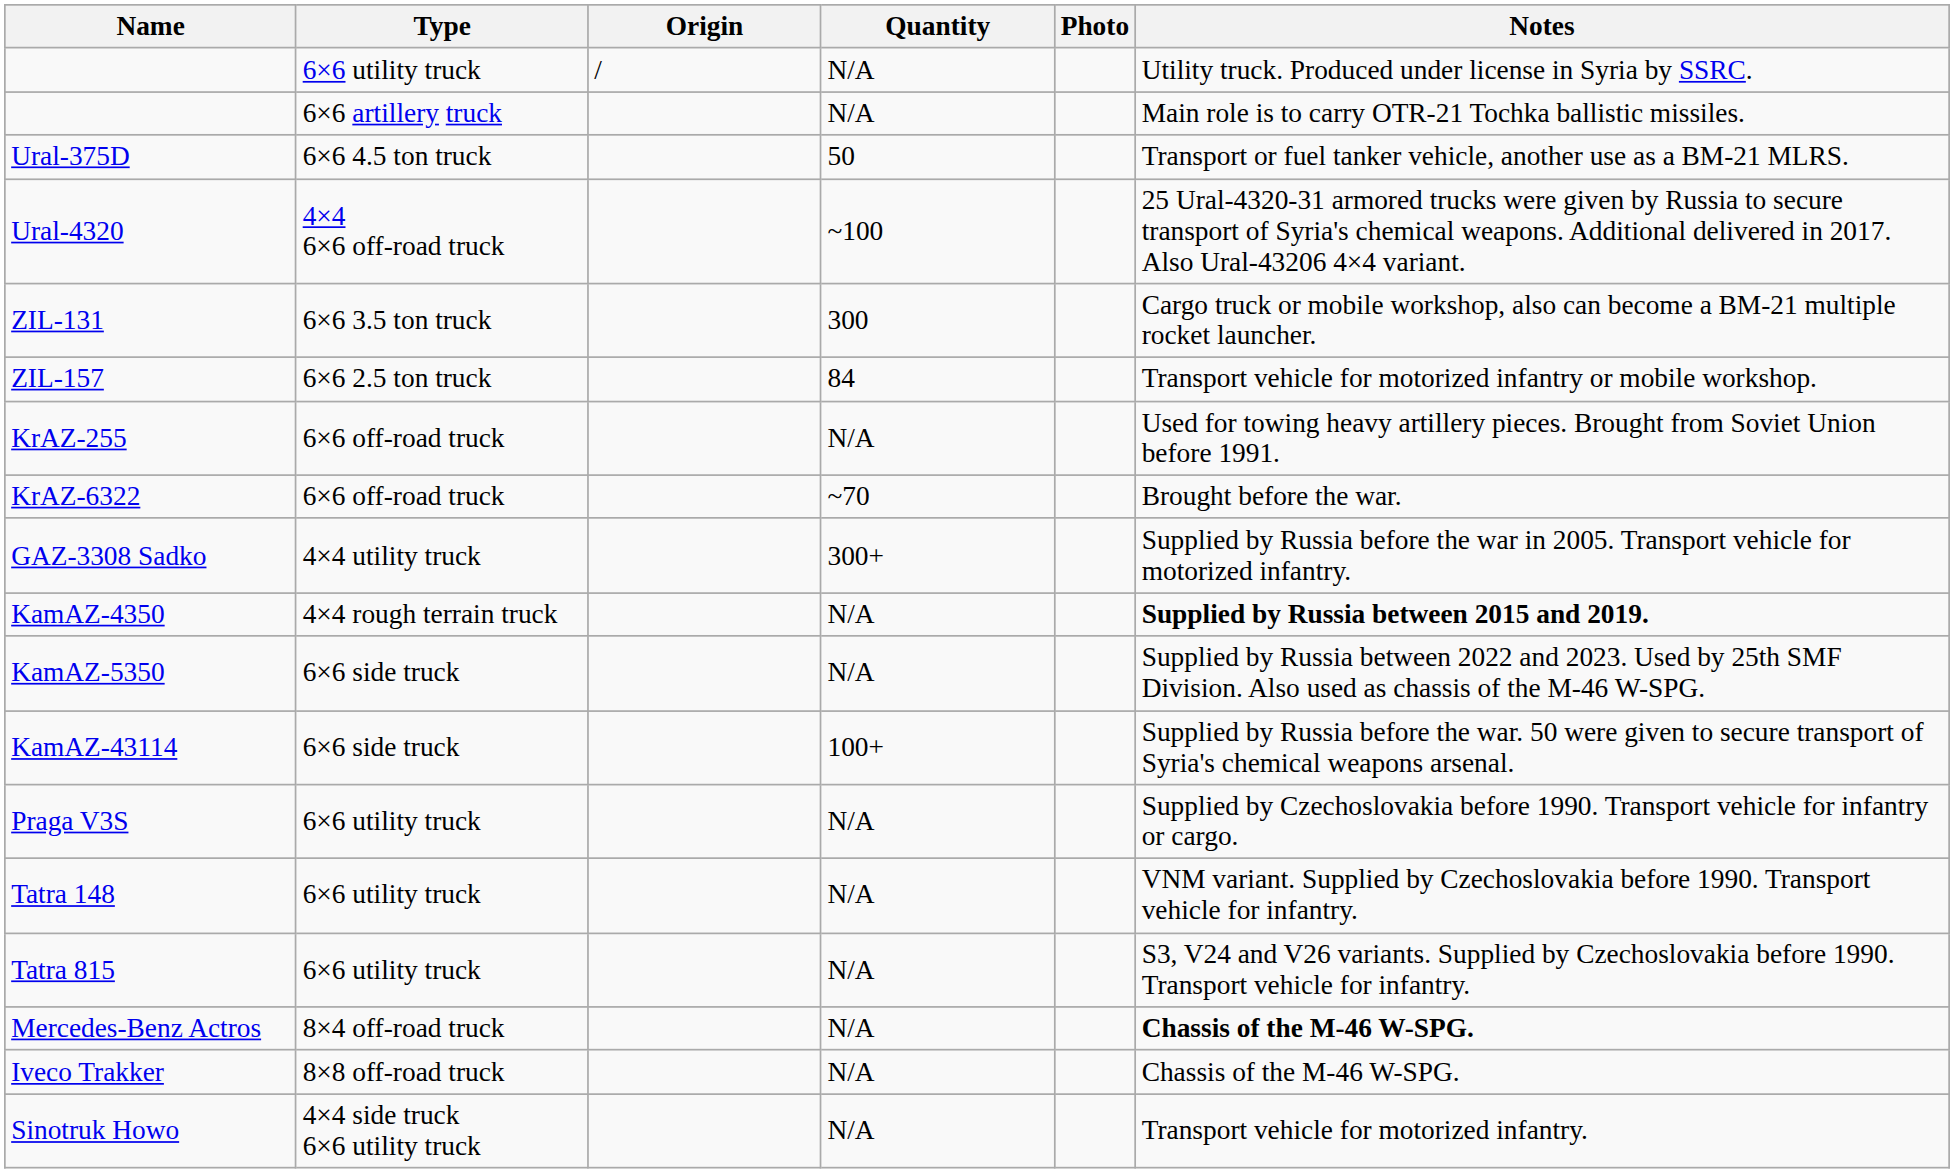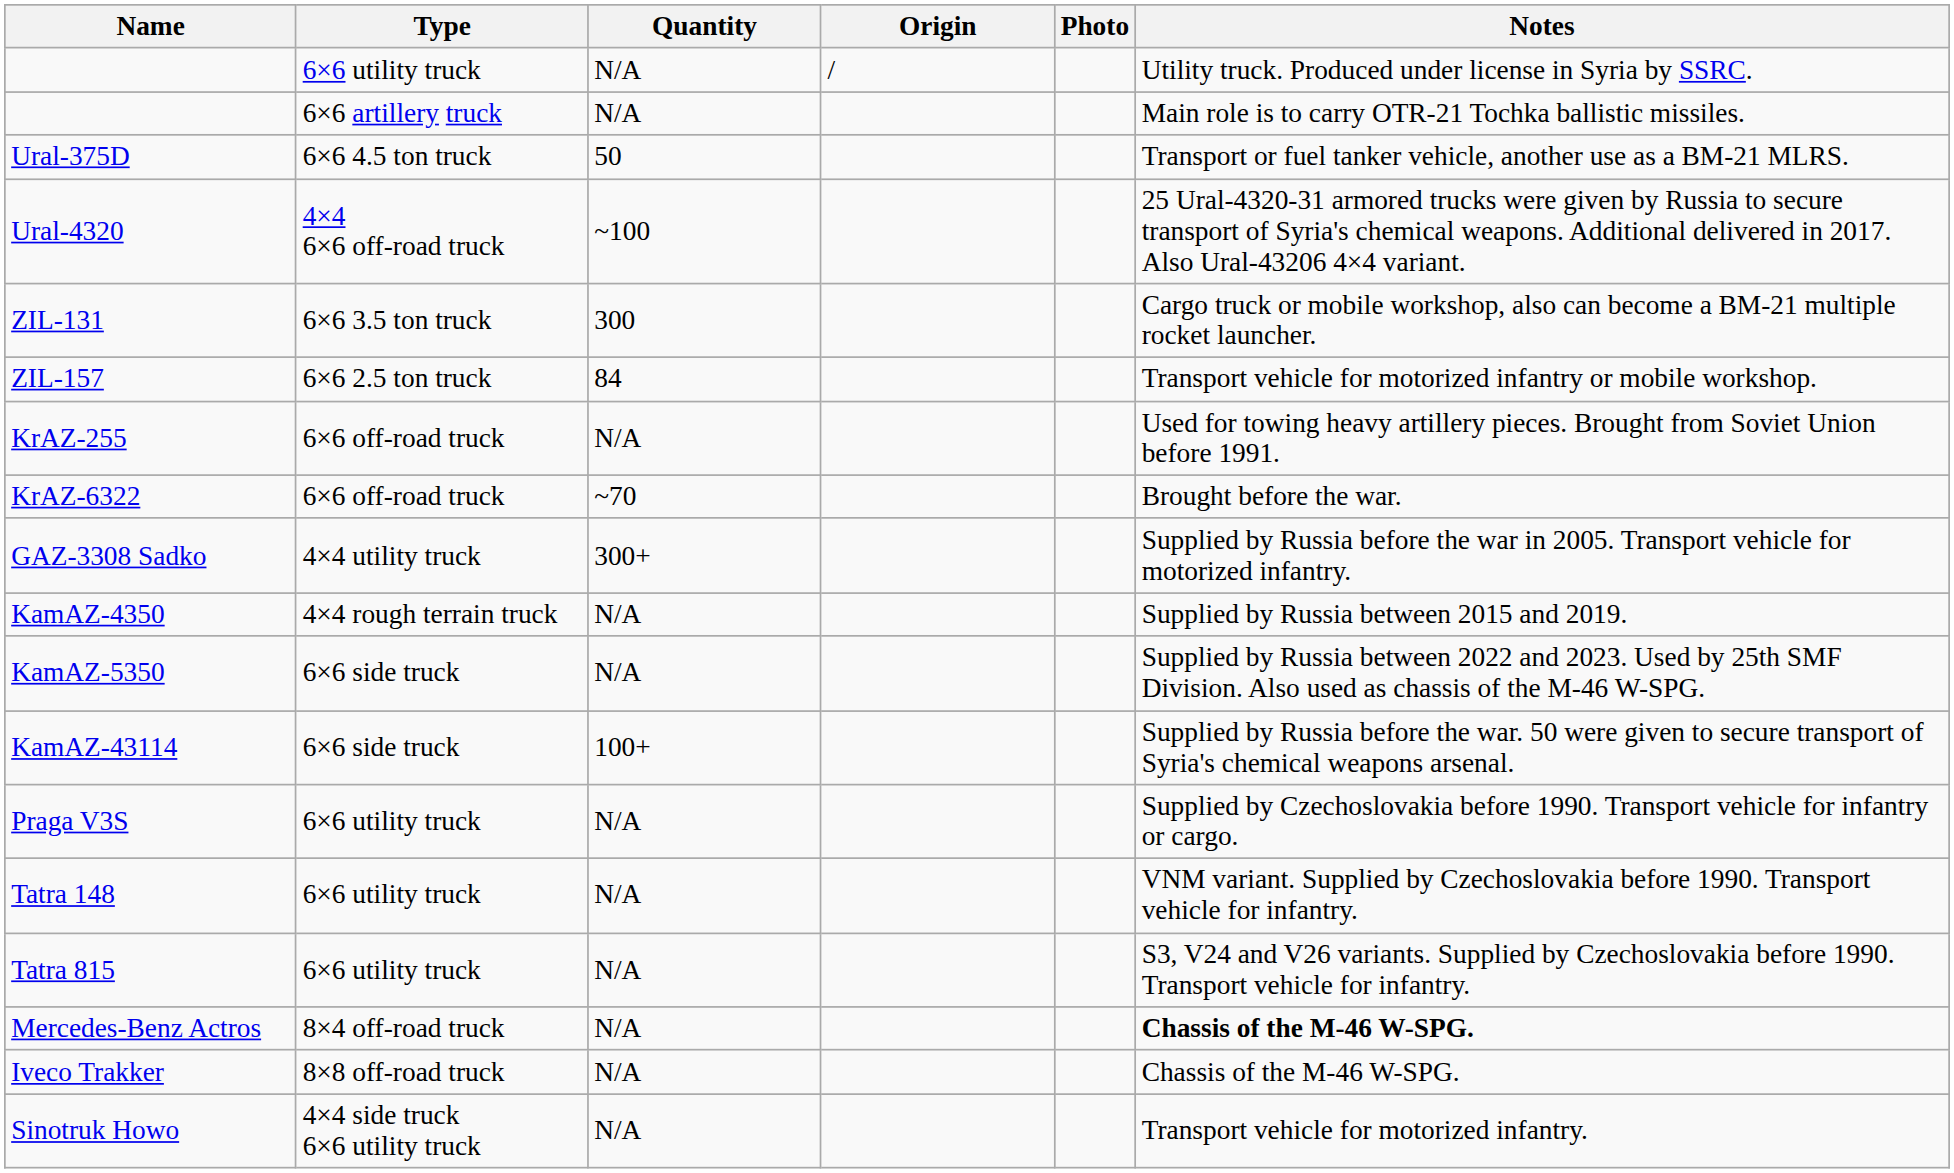 <table class="wikitable" style="width:90%;">
 <tr>
 <th style="width:15%;">Name</th>
 <th style="width:15%;">Type</th>
+<th style="width:12%;">Quantity</th>
 <th style="width:12%;">Origin</th>
-<th style="width:12%;">Quantity</th>
 <th>Photo</th>
 <th>Notes</th>
 </tr>
 <tr>
 <td></td>
 <td><a href='#'>6×6</a> utility truck</td>
+<td>N/A</td>
 <td> /<br></td>
-<td>N/A</td>
 <td></td>
 <td>Utility truck. Produced under license in Syria by <a href='#'>SSRC</a>.</td>
 </tr>
 <tr>
 <td></td>
 <td>6×6 <a href='#'>artillery</a> <a href='#'>truck</a></td>
+<td>N/A</td>
 <td></td>
-<td>N/A</td>
 <td></td>
 <td>Main role is to carry OTR-21 Tochka ballistic missiles.</td>
 </tr>
 <tr>
 <td><a href='#'>Ural-375D</a></td>
 <td>6×6 4.5 ton truck</td>
+<td>50</td>
 <td></td>
-<td>50</td>
 <td></td>
 <td>Transport or fuel tanker vehicle, another use as a BM-21 MLRS.</td>
 </tr>
 <tr>
 <td><a href='#'>Ural-4320</a></td>
 <td><a href='#'>4×4</a><br>6×6 off-road truck</td>
+<td>~100</td>
 <td></td>
-<td>~100</td>
 <td></td>
 <td>25 Ural-4320-31 armored trucks were given by Russia to secure transport of Syria's chemical weapons. Additional delivered in 2017. Also Ural-43206 4×4 variant.</td>
 </tr>
 <tr>
 <td><a href='#'>ZIL-131</a></td>
 <td>6×6 3.5 ton truck</td>
+<td>300</td>
 <td></td>
-<td>300</td>
 <td></td>
 <td>Cargo truck or mobile workshop, also can become a BM-21 multiple rocket launcher.</td>
 </tr>
 <tr>
 <td><a href='#'>ZIL-157</a></td>
 <td>6×6 2.5 ton truck</td>
+<td>84</td>
 <td></td>
-<td>84</td>
 <td></td>
 <td>Transport vehicle for motorized infantry or mobile workshop.</td>
 </tr>
 <tr>
 <td><a href='#'>KrAZ-255</a></td>
 <td>6×6 off-road truck</td>
+<td>N/A</td>
 <td></td>
-<td>N/A</td>
 <td></td>
 <td>Used for towing heavy artillery pieces. Brought from Soviet Union before 1991.</td>
 </tr>
 <tr>
 <td><a href='#'>KrAZ-6322</a></td>
 <td>6×6 off-road truck</td>
+<td>~70</td>
 <td></td>
-<td>~70</td>
 <td></td>
 <td>Brought before the war.</td>
 </tr>
 <tr>
 <td><a href='#'>GAZ-3308 Sadko</a></td>
 <td>4×4 utility truck</td>
+<td>300+</td>
 <td></td>
-<td>300+</td>
 <td></td>
 <td>Supplied by Russia before the war in 2005. Transport vehicle for motorized infantry.</td>
 </tr>
 <tr>
 <td><a href='#'>KamAZ-4350</a></td>
 <td>4×4 rough terrain truck</td>
-<td></td>
 <td>N/A</td>
 <td></td>
-<td><strong>Supplied by Russia between 2015 and 2019.</strong></td>
+<td></td>
+<td>Supplied by Russia between 2015 and 2019.</td>
 </tr>
 <tr>
 <td><a href='#'>KamAZ-5350</a></td>
 <td>6×6 side truck</td>
+<td>N/A</td>
 <td></td>
-<td>N/A</td>
 <td></td>
 <td>Supplied by Russia between 2022 and 2023. Used by 25th SMF Division. Also used as chassis of the M-46 W-SPG.</td>
 </tr>
 <tr>
 <td><a href='#'>KamAZ-43114</a></td>
 <td>6×6 side truck</td>
+<td>100+</td>
 <td></td>
-<td>100+</td>
 <td></td>
 <td>Supplied by Russia before the war. 50 were given to secure transport of Syria's chemical weapons arsenal.</td>
 </tr>
 <tr>
 <td><a href='#'>Praga V3S</a></td>
 <td>6×6 utility truck</td>
+<td>N/A</td>
 <td></td>
-<td>N/A</td>
 <td></td>
 <td>Supplied by Czechoslovakia before 1990. Transport vehicle for infantry or cargo.</td>
 </tr>
 <tr>
 <td><a href='#'>Tatra 148</a></td>
 <td>6×6 utility truck</td>
+<td>N/A</td>
 <td></td>
-<td>N/A</td>
 <td></td>
 <td>VNM variant. Supplied by Czechoslovakia before 1990. Transport vehicle for infantry.</td>
 </tr>
 <tr>
 <td><a href='#'>Tatra 815</a></td>
 <td>6×6 utility truck</td>
+<td>N/A</td>
 <td></td>
-<td>N/A</td>
 <td></td>
 <td>S3, V24 and V26 variants. Supplied by Czechoslovakia before 1990. Transport vehicle for infantry.</td>
 </tr>
 <tr>
 <td><a href='#'>Mercedes-Benz Actros</a></td>
 <td>8×4 off-road truck</td>
+<td>N/A</td>
 <td rowspan="1"></td>
-<td>N/A</td>
 <td></td>
 <td><strong>Chassis of the M-46 W-SPG.</strong></td>
 </tr>
 <tr>
 <td><a href='#'>Iveco Trakker</a></td>
 <td>8×8 off-road truck</td>
+<td>N/A</td>
 <td rowspan="1"></td>
-<td>N/A</td>
 <td></td>
 <td>Chassis of the M-46 W-SPG.</td>
 </tr>
 <tr>
 <td><a href='#'>Sinotruk Howo</a></td>
 <td>4×4 side truck<br>6×6 utility truck</td>
+<td>N/A</td>
 <td rowspan="1"></td>
-<td>N/A</td>
 <td></td>
 <td>Transport vehicle for motorized infantry.</td>
 </tr>
 </table>
